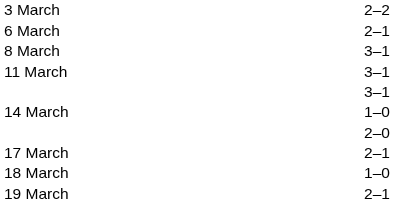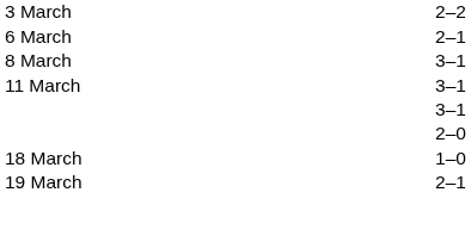 <table cellspacing=1 width=70%>
 <tr>
 <th width=25%></th>
 <th width=30%></th>
 <th width=15%></th>
 <th width=30%></th>
 </tr>
 <tr>
 <td>3 March</td>
 <td align=right></td>
 <td align=center>2–2</td>
 <td></td>
 </tr>
 <tr>
 <td>6 March</td>
 <td align=right></td>
 <td align=center>2–1</td>
 <td></td>
 </tr>
 <tr>
 <td>8 March</td>
 <td align=right></td>
 <td align=center>3–1</td>
 <td></td>
 </tr>
 <tr>
 <td>11 March</td>
 <td align=right></td>
 <td align=center>3–1</td>
 <td></td>
 </tr>
 <tr>
 <td></td>
 <td align=right></td>
 <td align=center>3–1</td>
 <td></td>
 </tr>
 <tr>
-<td>14 March</td>
-<td align=right></td>
-<td align=center>1–0</td>
-<td></td>
-</tr>
-<tr>
 <td></td>
 <td align=right></td>
 <td align=center>2–0</td>
-<td></td>
-</tr>
-<tr>
-<td>17 March</td>
-<td align=right></td>
-<td align=center>2–1</td>
 <td></td>
 </tr>
 <tr>
 <td>18 March</td>
 <td align=right></td>
 <td align=center>1–0</td>
 <td></td>
 </tr>
 <tr>
 <td>19 March</td>
 <td align=right></td>
 <td align=center>2–1</td>
 <td></td>
 </tr>
 </table>
